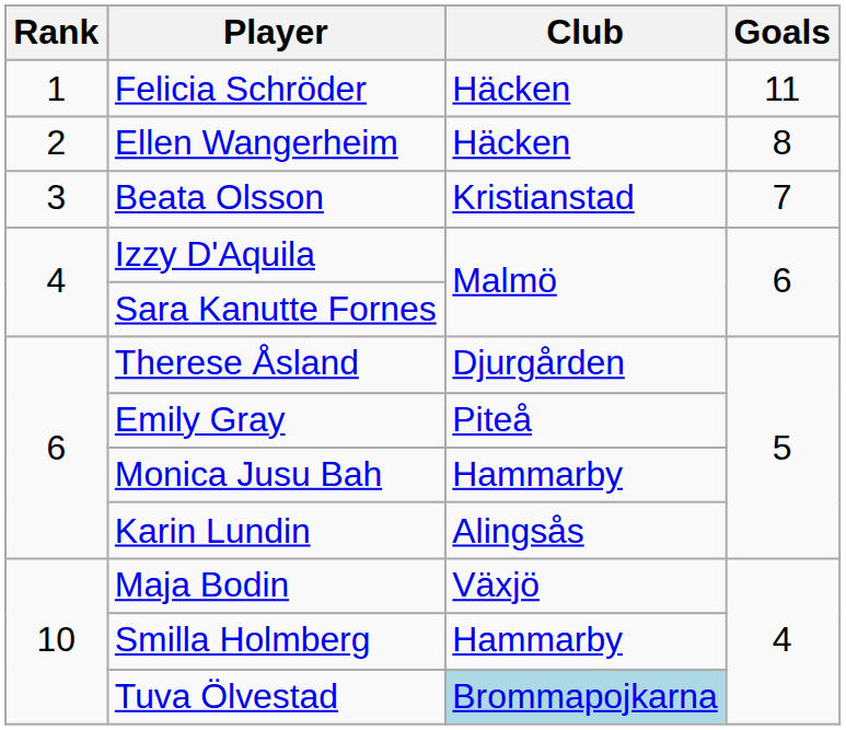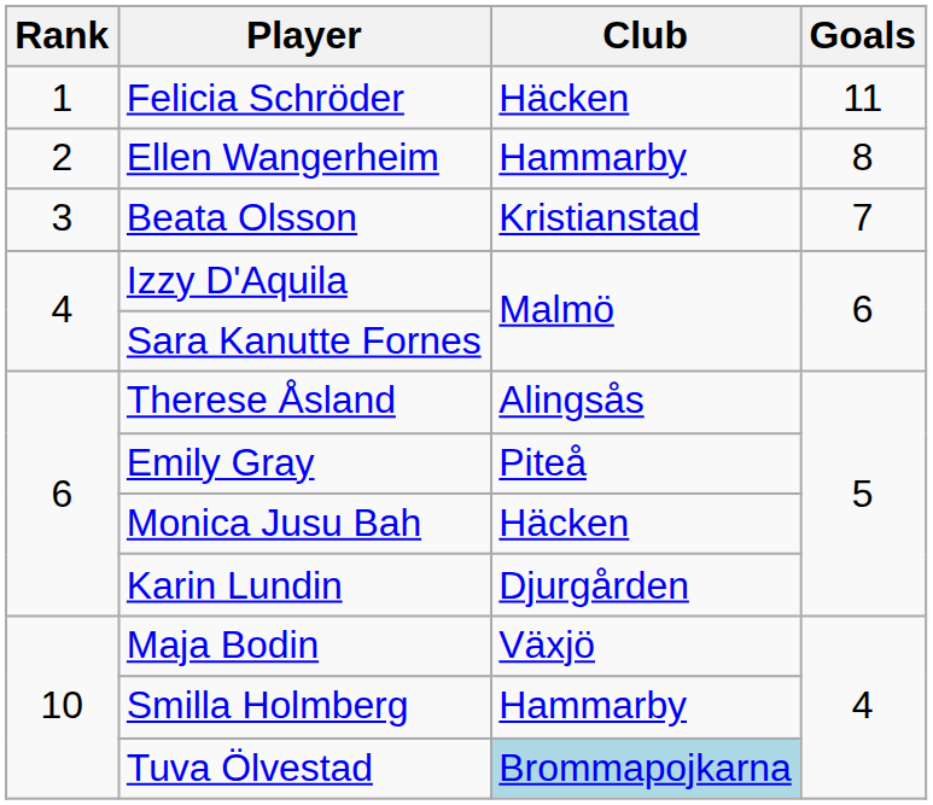 <table class="wikitable" style="text-align:center">
 <tr>
 <th>Rank</th>
 <th>Player</th>
 <th>Club</th>
 <th>Goals</th>
 </tr>
 <tr>
 <td>1</td>
 <td align="left"> <a href='#'>Felicia Schröder</a></td>
 <td align="left"><a href='#'>Häcken</a></td>
 <td>11</td>
 </tr>
 <tr>
 <td>2</td>
 <td align="left"> <a href='#'>Ellen Wangerheim</a></td>
-<td align="left"><a href='#'>Häcken</a></td>
+<td align="left"><a href='#'>Hammarby</a></td>
 <td>8</td>
 </tr>
 <tr>
 <td>3</td>
 <td align="left"> <a href='#'>Beata Olsson</a></td>
 <td align="left"><a href='#'>Kristianstad</a></td>
 <td>7</td>
 </tr>
 <tr>
 <td rowspan="2">4</td>
 <td align="left"> <a href='#'>Izzy D'Aquila</a></td>
 <td rowspan="2" align="left"><a href='#'>Malmö</a></td>
 <td rowspan="2">6</td>
 </tr>
 <tr>
 <td align="left"> <a href='#'>Sara Kanutte Fornes</a></td>
 </tr>
 <tr>
 <td rowspan="4">6</td>
 <td align="left"> <a href='#'>Therese Åsland</a></td>
-<td align="left"><a href='#'>Djurgården</a></td>
+<td align="left"><a href='#'>Alingsås</a></td>
 <td rowspan="4">5</td>
 </tr>
 <tr>
 <td align="left"> <a href='#'>Emily Gray</a></td>
 <td align="left"><a href='#'>Piteå</a></td>
 </tr>
 <tr>
 <td align="left"> <a href='#'>Monica Jusu Bah</a></td>
-<td align="left"><a href='#'>Hammarby</a></td>
+<td align="left"><a href='#'>Häcken</a></td>
 </tr>
 <tr>
 <td align="left"> <a href='#'>Karin Lundin</a></td>
-<td align="left"><a href='#'>Alingsås</a></td>
+<td align="left"><a href='#'>Djurgården</a></td>
 </tr>
 <tr>
 <td rowspan="3">10</td>
 <td align="left"> <a href='#'>Maja Bodin</a></td>
 <td align="left"><a href='#'>Växjö</a></td>
 <td rowspan="3">4</td>
 </tr>
 <tr>
 <td align="left"> <a href='#'>Smilla Holmberg</a></td>
 <td align="left"><a href='#'>Hammarby</a></td>
 </tr>
 <tr>
 <td align="left"> <a href='#'>Tuva Ölvestad</a></td>
 <td align="left" style="background: lightblue;"><a href='#'>Brommapojkarna</a></td>
 </tr>
 </table>
